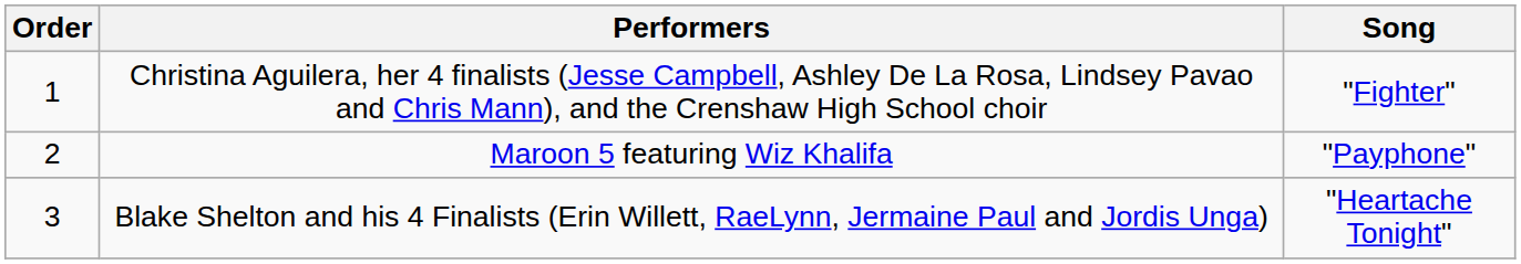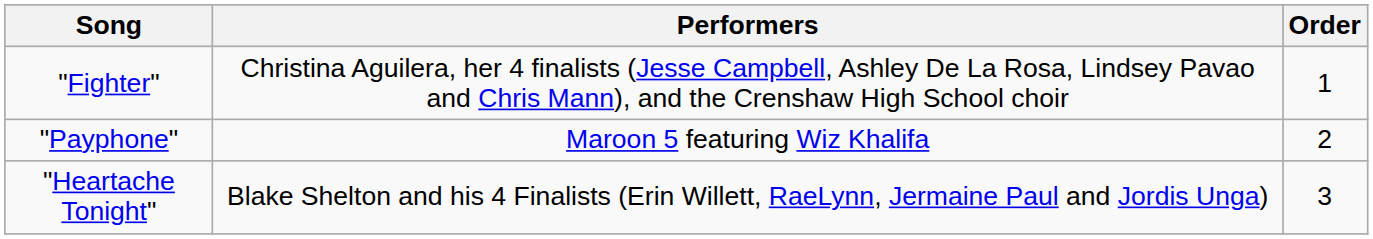 <table class="wikitable" style="text-align:center; width:65%;">
 <tr>
+<th>Song</th>
+<th>Performers</th>
 <th>Order</th>
-<th>Performers</th>
-<th>Song</th>
 </tr>
 <tr>
+<td>"<a href='#'>Fighter</a>"</td>
+<td>Christina Aguilera, her 4 finalists (<a href='#'>Jesse Campbell</a>, Ashley De La Rosa, Lindsey Pavao and <a href='#'>Chris Mann</a>), and the Crenshaw High School choir</td>
 <td>1</td>
-<td>Christina Aguilera, her 4 finalists (<a href='#'>Jesse Campbell</a>, Ashley De La Rosa, Lindsey Pavao and <a href='#'>Chris Mann</a>), and the Crenshaw High School choir</td>
-<td>"<a href='#'>Fighter</a>"</td>
 </tr>
 <tr>
+<td>"<a href='#'>Payphone</a>"</td>
+<td><a href='#'>Maroon 5</a> featuring <a href='#'>Wiz Khalifa</a></td>
 <td>2</td>
-<td><a href='#'>Maroon 5</a> featuring <a href='#'>Wiz Khalifa</a></td>
-<td>"<a href='#'>Payphone</a>"</td>
 </tr>
 <tr>
+<td>"<a href='#'>Heartache Tonight</a>"</td>
+<td>Blake Shelton and his 4 Finalists (Erin Willett, <a href='#'>RaeLynn</a>, <a href='#'>Jermaine Paul</a> and <a href='#'>Jordis Unga</a>)</td>
 <td>3</td>
-<td>Blake Shelton and his 4 Finalists (Erin Willett, <a href='#'>RaeLynn</a>, <a href='#'>Jermaine Paul</a> and <a href='#'>Jordis Unga</a>)</td>
-<td>"<a href='#'>Heartache Tonight</a>"</td>
 </tr>
 </table>
